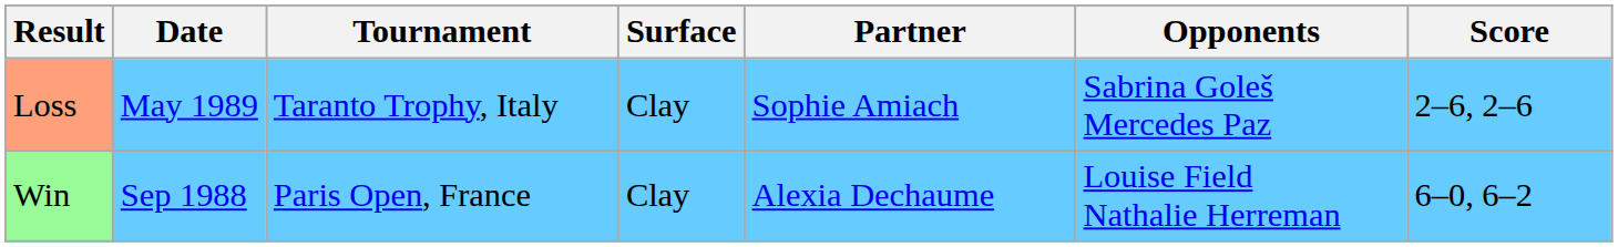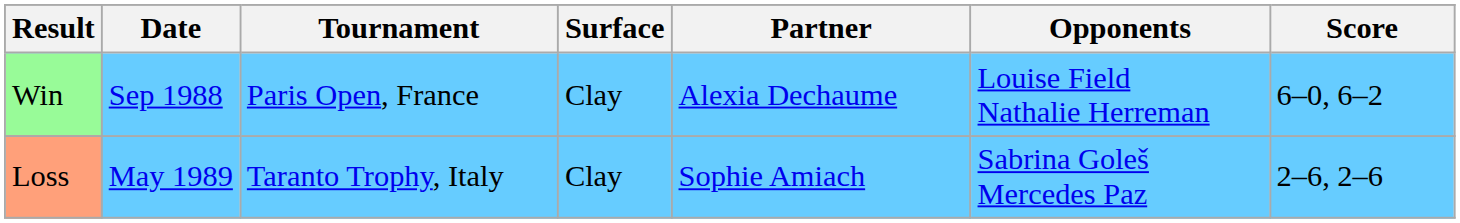 <table class="sortable wikitable">
 <tr>
 <th>Result</th>
 <th>Date</th>
 <th style="width:160px">Tournament</th>
 <th style="width:50px">Surface</th>
 <th style="width:150px">Partner</th>
 <th style="width:150px">Opponents</th>
 <th style="width:90px" class="unsortable">Score</th>
 </tr>
 <tr style="background:#6cf;">
+<td style="background:#98fb98;">Win</td>
+<td><a href='#'>Sep 1988</a></td>
+<td><a href='#'>Paris Open</a>, France</td>
+<td>Clay</td>
+<td> <a href='#'>Alexia Dechaume</a></td>
+<td> <a href='#'>Louise Field</a> <br>  <a href='#'>Nathalie Herreman</a></td>
+<td>6–0, 6–2</td>
+</tr>
+<tr style="background:#6cf;">
 <td bgcolor="#FFA07A">Loss</td>
 <td><a href='#'>May 1989</a></td>
 <td><a href='#'>Taranto Trophy</a>, Italy</td>
 <td>Clay</td>
 <td> <a href='#'>Sophie Amiach</a></td>
 <td> <a href='#'>Sabrina Goleš</a> <br>  <a href='#'>Mercedes Paz</a></td>
 <td>2–6, 2–6</td>
 </tr>
-<tr style="background:#6cf;">
-<td style="background:#98fb98;">Win</td>
-<td><a href='#'>Sep 1988</a></td>
-<td><a href='#'>Paris Open</a>, France</td>
-<td>Clay</td>
-<td> <a href='#'>Alexia Dechaume</a></td>
-<td> <a href='#'>Louise Field</a> <br>  <a href='#'>Nathalie Herreman</a></td>
-<td>6–0, 6–2</td>
-</tr>
 </table>
